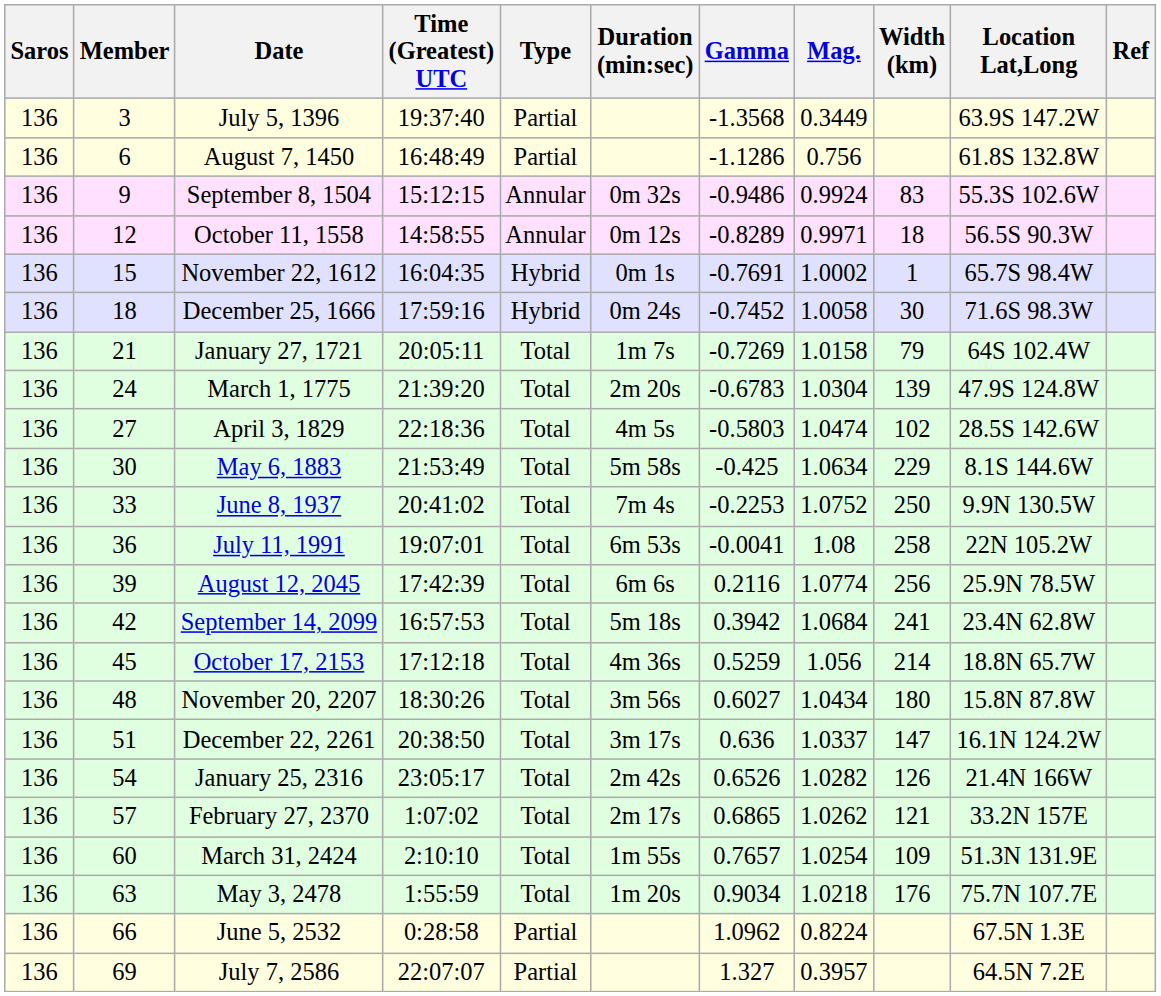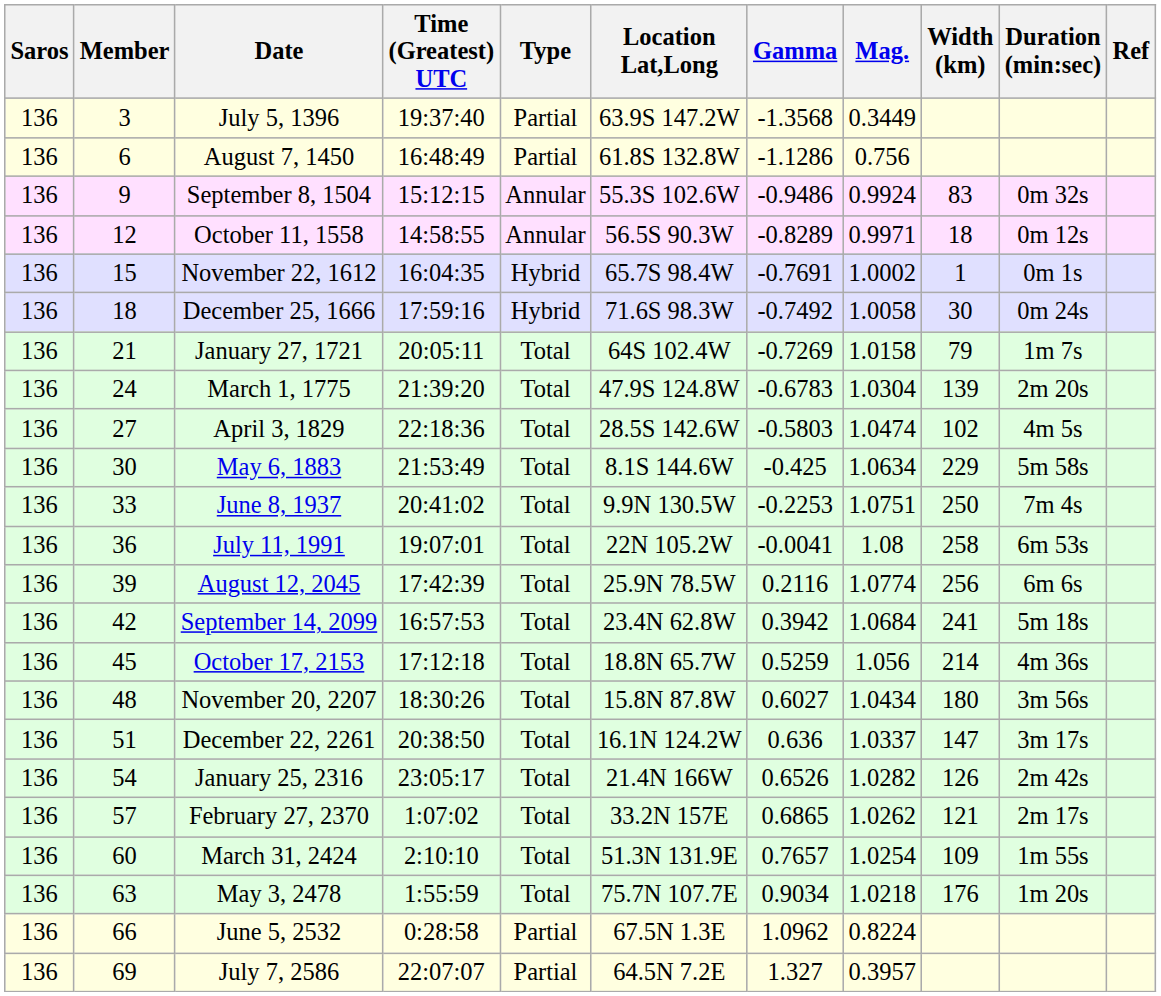 <table class=wikitable>
 <tr align=center>
 <th>Saros</th>
 <th>Member</th>
 <th>Date</th>
 <th>Time<br>(Greatest)<br><a href='#'>UTC</a></th>
 <th>Type</th>
-<th>Duration<br>(min:sec)</th>
+<th>Location<br>Lat,Long</th>
 <th><a href='#'>Gamma</a></th>
 <th><a href='#'>Mag.</a></th>
 <th>Width<br>(km)</th>
-<th>Location<br>Lat,Long</th>
+<th>Duration<br>(min:sec)</th>
 <th>Ref</th>
 </tr>
 <tr align=center bgcolor=#ffffe0>
 <td>136</td>
 <td>3</td>
 <td>July 5, 1396</td>
 <td>19:37:40</td>
 <td>Partial</td>
-<td></td>
+<td>63.9S 147.2W</td>
 <td>-1.3568</td>
 <td>0.3449</td>
 <td></td>
-<td>63.9S 147.2W</td>
+<td></td>
 <td></td>
 </tr>
 <tr align=center bgcolor=#ffffe0>
 <td>136</td>
 <td>6</td>
 <td>August 7, 1450</td>
 <td>16:48:49</td>
 <td>Partial</td>
-<td></td>
+<td>61.8S 132.8W</td>
 <td>-1.1286</td>
 <td>0.756</td>
 <td></td>
-<td>61.8S 132.8W</td>
+<td></td>
 <td></td>
 </tr>
 <tr align=center bgcolor=#ffe0ff>
 <td>136</td>
 <td>9</td>
 <td>September 8, 1504</td>
 <td>15:12:15</td>
 <td>Annular</td>
-<td>0m 32s</td>
+<td>55.3S 102.6W</td>
 <td>-0.9486</td>
 <td>0.9924</td>
 <td>83</td>
-<td>55.3S 102.6W</td>
+<td>0m 32s</td>
 <td></td>
 </tr>
 <tr align=center bgcolor=#ffe0ff>
 <td>136</td>
 <td>12</td>
 <td>October 11, 1558</td>
 <td>14:58:55</td>
 <td>Annular</td>
-<td>0m 12s</td>
+<td>56.5S 90.3W</td>
 <td>-0.8289</td>
 <td>0.9971</td>
 <td>18</td>
-<td>56.5S 90.3W</td>
+<td>0m 12s</td>
 <td></td>
 </tr>
 <tr align=center bgcolor=#e0e0ff>
 <td>136</td>
 <td>15</td>
 <td>November 22, 1612</td>
 <td>16:04:35</td>
 <td>Hybrid</td>
-<td>0m 1s</td>
+<td>65.7S 98.4W</td>
 <td>-0.7691</td>
 <td>1.0002</td>
 <td>1</td>
-<td>65.7S 98.4W</td>
+<td>0m 1s</td>
 <td></td>
 </tr>
 <tr align=center bgcolor=#e0e0ff>
 <td>136</td>
 <td>18</td>
 <td>December 25, 1666</td>
 <td>17:59:16</td>
 <td>Hybrid</td>
-<td>0m 24s</td>
-<td>-0.7452</td>
+<td>71.6S 98.3W</td>
+<td>-0.7492</td>
 <td>1.0058</td>
 <td>30</td>
-<td>71.6S 98.3W</td>
+<td>0m 24s</td>
 <td></td>
 </tr>
 <tr align=center bgcolor=#e0ffe0>
 <td>136</td>
 <td>21</td>
 <td>January 27, 1721</td>
 <td>20:05:11</td>
 <td>Total</td>
-<td>1m 7s</td>
+<td>64S 102.4W</td>
 <td>-0.7269</td>
 <td>1.0158</td>
 <td>79</td>
-<td>64S 102.4W</td>
+<td>1m 7s</td>
 <td></td>
 </tr>
 <tr align=center bgcolor=#e0ffe0>
 <td>136</td>
 <td>24</td>
 <td>March 1, 1775</td>
 <td>21:39:20</td>
 <td>Total</td>
-<td>2m 20s</td>
+<td>47.9S 124.8W</td>
 <td>-0.6783</td>
 <td>1.0304</td>
 <td>139</td>
-<td>47.9S 124.8W</td>
+<td>2m 20s</td>
 <td></td>
 </tr>
 <tr align=center bgcolor=#e0ffe0>
 <td>136</td>
 <td>27</td>
 <td>April 3, 1829</td>
 <td>22:18:36</td>
 <td>Total</td>
-<td>4m 5s</td>
+<td>28.5S 142.6W</td>
 <td>-0.5803</td>
 <td>1.0474</td>
 <td>102</td>
-<td>28.5S 142.6W</td>
+<td>4m 5s</td>
 <td></td>
 </tr>
 <tr align=center bgcolor=#e0ffe0>
 <td>136</td>
 <td>30</td>
 <td><a href='#'>May 6, 1883</a></td>
 <td>21:53:49</td>
 <td>Total</td>
-<td>5m 58s</td>
+<td>8.1S 144.6W</td>
 <td>-0.425</td>
 <td>1.0634</td>
 <td>229</td>
-<td>8.1S 144.6W</td>
+<td>5m 58s</td>
 <td></td>
 </tr>
 <tr align=center bgcolor=#e0ffe0>
 <td>136</td>
 <td>33</td>
 <td><a href='#'>June 8, 1937</a></td>
 <td>20:41:02</td>
 <td>Total</td>
+<td>9.9N 130.5W</td>
+<td>-0.2253</td>
+<td>1.0751</td>
+<td>250</td>
 <td>7m 4s</td>
-<td>-0.2253</td>
-<td>1.0752</td>
-<td>250</td>
-<td>9.9N 130.5W</td>
 <td></td>
 </tr>
 <tr align=center bgcolor=#e0ffe0>
 <td>136</td>
 <td>36</td>
 <td><a href='#'>July 11, 1991</a></td>
 <td>19:07:01</td>
 <td>Total</td>
-<td>6m 53s</td>
+<td>22N 105.2W</td>
 <td>-0.0041</td>
 <td>1.08</td>
 <td>258</td>
-<td>22N 105.2W</td>
+<td>6m 53s</td>
 <td></td>
 </tr>
 <tr align=center bgcolor=#e0ffe0>
 <td>136</td>
 <td>39</td>
 <td><a href='#'>August 12, 2045</a></td>
 <td>17:42:39</td>
 <td>Total</td>
-<td>6m 6s</td>
+<td>25.9N 78.5W</td>
 <td>0.2116</td>
 <td>1.0774</td>
 <td>256</td>
-<td>25.9N 78.5W</td>
+<td>6m 6s</td>
 <td></td>
 </tr>
 <tr align=center bgcolor=#e0ffe0>
 <td>136</td>
 <td>42</td>
 <td><a href='#'>September 14, 2099</a></td>
 <td>16:57:53</td>
 <td>Total</td>
-<td>5m 18s</td>
+<td>23.4N 62.8W</td>
 <td>0.3942</td>
 <td>1.0684</td>
 <td>241</td>
-<td>23.4N 62.8W</td>
+<td>5m 18s</td>
 <td></td>
 </tr>
 <tr align=center bgcolor=#e0ffe0>
 <td>136</td>
 <td>45</td>
 <td><a href='#'>October 17, 2153</a></td>
 <td>17:12:18</td>
 <td>Total</td>
-<td>4m 36s</td>
+<td>18.8N 65.7W</td>
 <td>0.5259</td>
 <td>1.056</td>
 <td>214</td>
-<td>18.8N 65.7W</td>
+<td>4m 36s</td>
 <td></td>
 </tr>
 <tr align=center bgcolor=#e0ffe0>
 <td>136</td>
 <td>48</td>
 <td>November 20, 2207</td>
 <td>18:30:26</td>
 <td>Total</td>
-<td>3m 56s</td>
+<td>15.8N 87.8W</td>
 <td>0.6027</td>
 <td>1.0434</td>
 <td>180</td>
-<td>15.8N 87.8W</td>
+<td>3m 56s</td>
 <td></td>
 </tr>
 <tr align=center bgcolor=#e0ffe0>
 <td>136</td>
 <td>51</td>
 <td>December 22, 2261</td>
 <td>20:38:50</td>
 <td>Total</td>
-<td>3m 17s</td>
+<td>16.1N 124.2W</td>
 <td>0.636</td>
 <td>1.0337</td>
 <td>147</td>
-<td>16.1N 124.2W</td>
+<td>3m 17s</td>
 <td></td>
 </tr>
 <tr align=center bgcolor=#e0ffe0>
 <td>136</td>
 <td>54</td>
 <td>January 25, 2316</td>
 <td>23:05:17</td>
 <td>Total</td>
-<td>2m 42s</td>
+<td>21.4N 166W</td>
 <td>0.6526</td>
 <td>1.0282</td>
 <td>126</td>
-<td>21.4N 166W</td>
+<td>2m 42s</td>
 <td></td>
 </tr>
 <tr align=center bgcolor=#e0ffe0>
 <td>136</td>
 <td>57</td>
 <td>February 27, 2370</td>
 <td>1:07:02</td>
 <td>Total</td>
-<td>2m 17s</td>
+<td>33.2N 157E</td>
 <td>0.6865</td>
 <td>1.0262</td>
 <td>121</td>
-<td>33.2N 157E</td>
+<td>2m 17s</td>
 <td></td>
 </tr>
 <tr align=center bgcolor=#e0ffe0>
 <td>136</td>
 <td>60</td>
 <td>March 31, 2424</td>
 <td>2:10:10</td>
 <td>Total</td>
-<td>1m 55s</td>
+<td>51.3N 131.9E</td>
 <td>0.7657</td>
 <td>1.0254</td>
 <td>109</td>
-<td>51.3N 131.9E</td>
+<td>1m 55s</td>
 <td></td>
 </tr>
 <tr align=center bgcolor=#e0ffe0>
 <td>136</td>
 <td>63</td>
 <td>May 3, 2478</td>
 <td>1:55:59</td>
 <td>Total</td>
-<td>1m 20s</td>
+<td>75.7N 107.7E</td>
 <td>0.9034</td>
 <td>1.0218</td>
 <td>176</td>
-<td>75.7N 107.7E</td>
+<td>1m 20s</td>
 <td></td>
 </tr>
 <tr align=center bgcolor=#ffffe0>
 <td>136</td>
 <td>66</td>
 <td>June 5, 2532</td>
 <td>0:28:58</td>
 <td>Partial</td>
-<td></td>
+<td>67.5N 1.3E</td>
 <td>1.0962</td>
 <td>0.8224</td>
 <td></td>
-<td>67.5N 1.3E</td>
+<td></td>
 <td></td>
 </tr>
 <tr align=center bgcolor=#ffffe0>
 <td>136</td>
 <td>69</td>
 <td>July 7, 2586</td>
 <td>22:07:07</td>
 <td>Partial</td>
-<td></td>
+<td>64.5N 7.2E</td>
 <td>1.327</td>
 <td>0.3957</td>
 <td></td>
-<td>64.5N 7.2E</td>
+<td></td>
 <td></td>
 </tr>
 </table>
